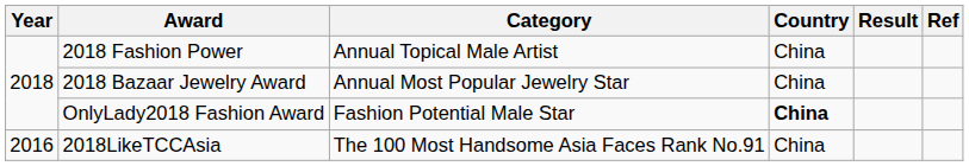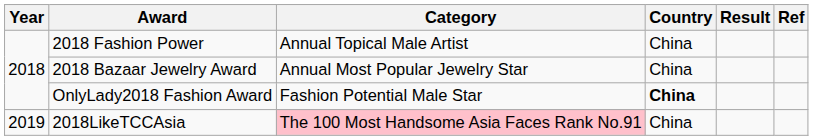 <table class="wikitable sortable">
 <tr>
 <th>Year</th>
 <th>Award</th>
 <th>Category</th>
 <th>Country</th>
 <th>Result</th>
 <th class="unsortable">Ref</th>
 </tr>
 <tr>
 <td rowspan=3>2018</td>
 <td>2018 Fashion Power</td>
 <td>Annual Topical Male Artist</td>
 <td>China</td>
 <td></td>
 <td></td>
 </tr>
 <tr>
 <td>2018 Bazaar Jewelry Award</td>
 <td>Annual Most Popular Jewelry Star</td>
 <td>China</td>
 <td></td>
 <td></td>
 </tr>
 <tr>
 <td>OnlyLady2018 Fashion Award</td>
 <td>Fashion Potential Male Star</td>
 <td><strong>China</strong></td>
 <td></td>
 <td></td>
 </tr>
 <tr>
-<td>2016</td>
+<td>2019</td>
 <td>2018LikeTCCAsia</td>
-<td>The 100 Most Handsome Asia Faces Rank No.91</td>
+<td style="background: pink;">The 100 Most Handsome Asia Faces Rank No.91</td>
 <td>China</td>
 <td></td>
 <td></td>
 </tr>
 </table>
